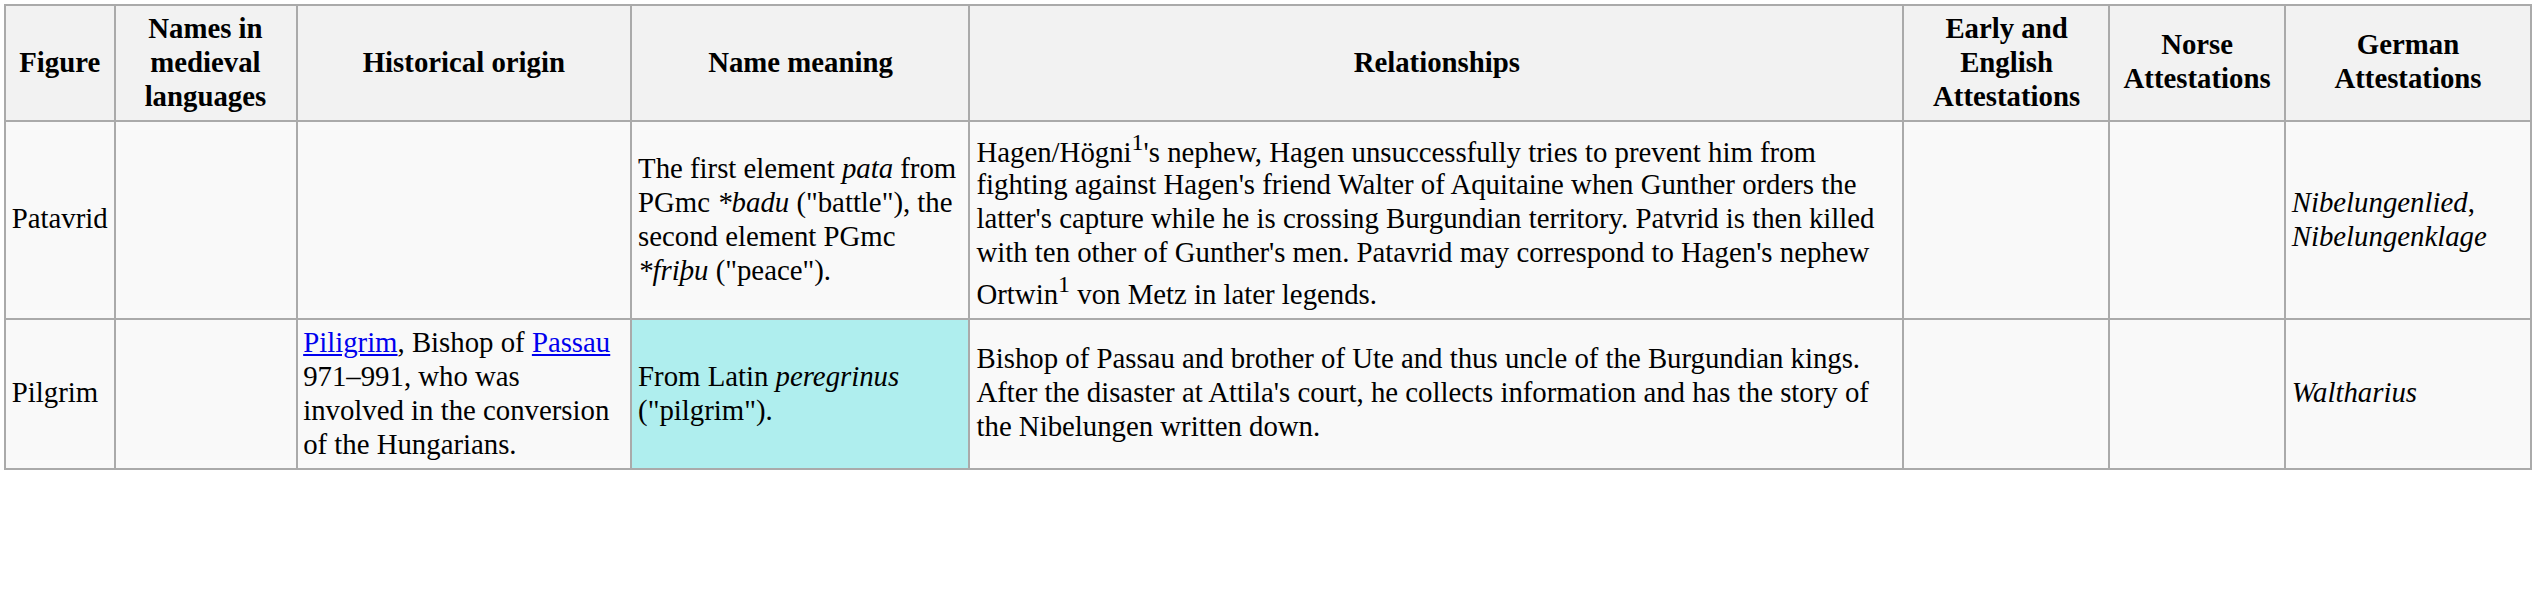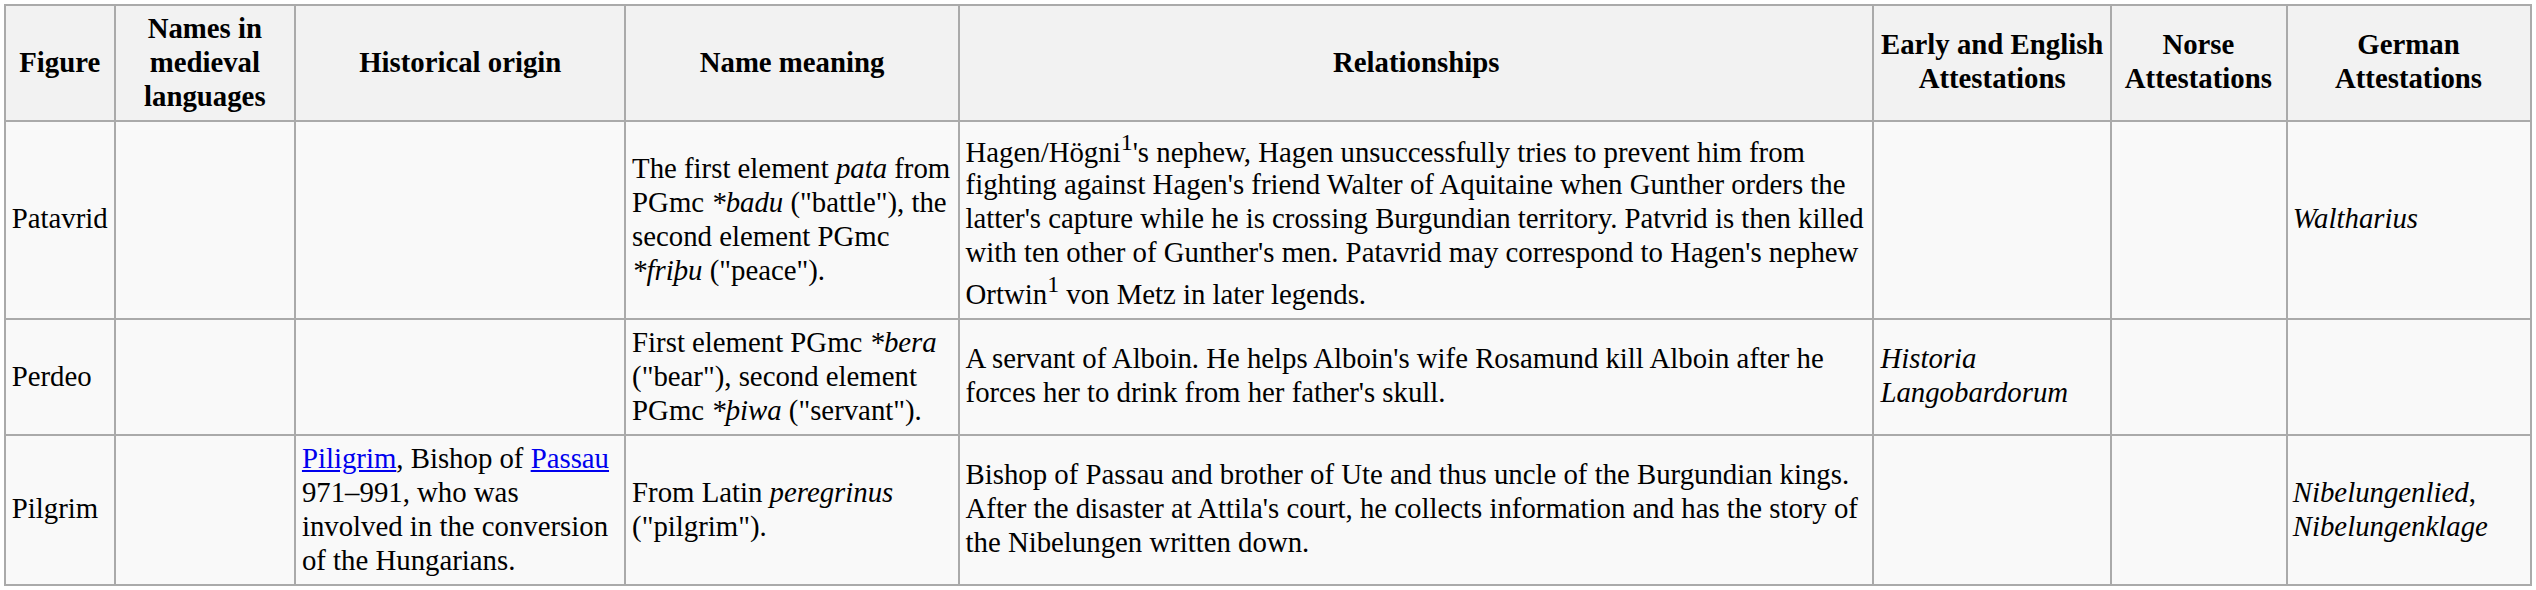 <table class="wikitable sortable" style="font-size: 90%; width: 100%">
 <tr>
 <th>Figure</th>
 <th>Names in medieval languages</th>
 <th>Historical origin</th>
 <th>Name meaning</th>
 <th>Relationships</th>
 <th>Early and English Attestations</th>
 <th>Norse Attestations</th>
 <th>German Attestations</th>
 </tr>
 <tr>
 <td>Patavrid</td>
 <td></td>
 <td></td>
 <td>The first element <em>pata</em> from PGmc <em>*badu</em> ("battle"), the second element PGmc <em>*friþu</em> ("peace").</td>
 <td>Hagen/Högni<sup>1</sup>'s nephew, Hagen unsuccessfully tries to prevent him from fighting against Hagen's friend Walter of Aquitaine when Gunther orders the latter's capture while he is crossing Burgundian territory. Patvrid is then killed with ten other of Gunther's men. Patavrid may correspond to Hagen's nephew Ortwin<sup>1</sup> von Metz in later legends.</td>
 <td></td>
 <td></td>
-<td><em>Nibelungenlied</em>, <em>Nibelungenklage</em></td>
+<td><em>Waltharius</em></td>
+</tr>
+<tr>
+<td>Perdeo</td>
+<td></td>
+<td></td>
+<td>First element PGmc <em>*bera</em> ("bear"), second element PGmc <em>*þiwa</em> ("servant").</td>
+<td>A servant of Alboin. He helps Alboin's wife Rosamund kill Alboin after he forces her to drink from her father's skull.</td>
+<td><em>Historia Langobardorum</em></td>
+<td></td>
+<td></td>
 </tr>
 <tr>
 <td>Pilgrim</td>
 <td></td>
 <td><a href='#'>Piligrim</a>, Bishop of <a href='#'>Passau</a> 971–991, who was involved in the conversion of the Hungarians.</td>
-<td style="background: paleturquoise;">From Latin <em>peregrinus</em> ("pilgrim").</td>
+<td>From Latin <em>peregrinus</em> ("pilgrim").</td>
 <td>Bishop of Passau and brother of Ute and thus uncle of the Burgundian kings. After the disaster at Attila's court, he collects information and has the story of the Nibelungen written down.</td>
 <td></td>
 <td></td>
-<td><em>Waltharius</em></td>
+<td><em>Nibelungenlied</em>, <em>Nibelungenklage</em></td>
 </tr>
 </table>
